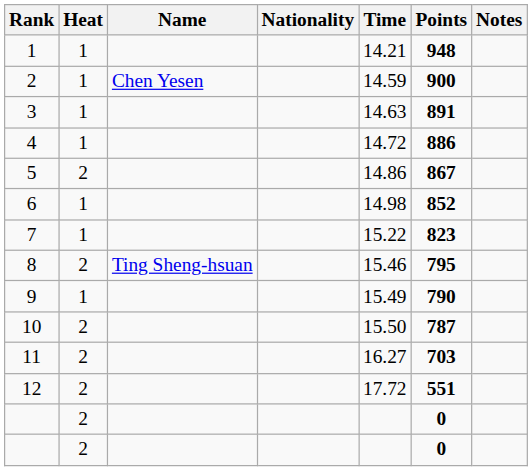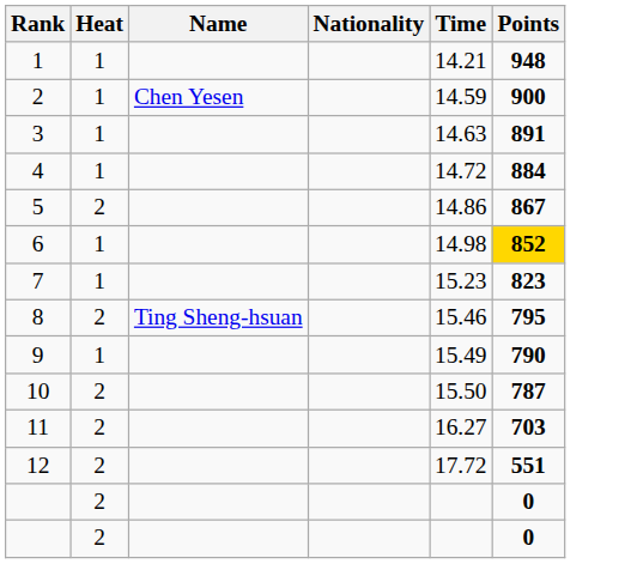 <table class="wikitable sortable" style="text-align:center">
 <tr>
 <th>Rank</th>
 <th>Heat</th>
 <th>Name</th>
 <th>Nationality</th>
 <th>Time</th>
 <th>Points</th>
-<th>Notes</th>
 </tr>
 <tr>
 <td>1</td>
 <td>1</td>
 <td align=left></td>
 <td align=left></td>
 <td>14.21</td>
 <td><strong>948</strong></td>
-<td></td>
 </tr>
 <tr>
 <td>2</td>
 <td>1</td>
 <td align=left><a href='#'>Chen Yesen</a></td>
 <td align=left></td>
 <td>14.59</td>
 <td><strong>900</strong></td>
-<td></td>
 </tr>
 <tr>
 <td>3</td>
 <td>1</td>
 <td align=left></td>
 <td align=left></td>
 <td>14.63</td>
 <td><strong>891</strong></td>
-<td></td>
 </tr>
 <tr>
 <td>4</td>
 <td>1</td>
 <td align=left></td>
 <td align=left></td>
 <td>14.72</td>
-<td><strong>886</strong></td>
-<td></td>
+<td><strong>884</strong></td>
 </tr>
 <tr>
 <td>5</td>
 <td>2</td>
 <td align=left></td>
 <td align=left></td>
 <td>14.86</td>
 <td><strong>867</strong></td>
-<td></td>
 </tr>
 <tr>
 <td>6</td>
 <td>1</td>
 <td align=left></td>
 <td align=left></td>
 <td>14.98</td>
-<td><strong>852</strong></td>
-<td></td>
+<td style="background: gold;"><strong>852</strong></td>
 </tr>
 <tr>
 <td>7</td>
 <td>1</td>
 <td align=left></td>
 <td align=left></td>
-<td>15.22</td>
+<td>15.23</td>
 <td><strong>823</strong></td>
-<td></td>
 </tr>
 <tr>
 <td>8</td>
 <td>2</td>
 <td align=left><a href='#'>Ting Sheng-hsuan</a></td>
 <td align=left></td>
 <td>15.46</td>
 <td><strong>795</strong></td>
-<td></td>
 </tr>
 <tr>
 <td>9</td>
 <td>1</td>
 <td align=left></td>
 <td align=left></td>
 <td>15.49</td>
 <td><strong>790</strong></td>
-<td></td>
 </tr>
 <tr>
 <td>10</td>
 <td>2</td>
 <td align=left></td>
 <td align=left></td>
 <td>15.50</td>
 <td><strong>787</strong></td>
-<td></td>
 </tr>
 <tr>
 <td>11</td>
 <td>2</td>
 <td align=left></td>
 <td align=left></td>
 <td>16.27</td>
 <td><strong>703</strong></td>
-<td></td>
 </tr>
 <tr>
 <td>12</td>
 <td>2</td>
 <td align=left></td>
 <td align=left></td>
 <td>17.72</td>
 <td><strong>551</strong></td>
-<td></td>
 </tr>
 <tr>
 <td></td>
 <td>2</td>
 <td align=left></td>
 <td align=left></td>
 <td></td>
 <td><strong>0</strong></td>
-<td></td>
 </tr>
 <tr>
 <td></td>
 <td>2</td>
 <td align=left></td>
 <td align=left></td>
 <td></td>
 <td><strong>0</strong></td>
-<td></td>
 </tr>
 </table>
